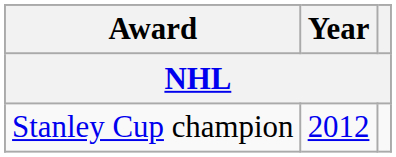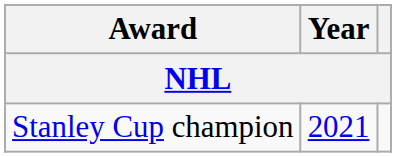 <table class="wikitable">
 <tr>
 <th>Award</th>
 <th>Year</th>
 <th></th>
 </tr>
 <tr>
 <th colspan="3"><a href='#'>NHL</a></th>
 </tr>
 <tr>
 <td><a href='#'>Stanley Cup</a> champion</td>
-<td><a href='#'>2012</a></td>
+<td><a href='#'>2021</a></td>
 <td></td>
 </tr>
 </table>
